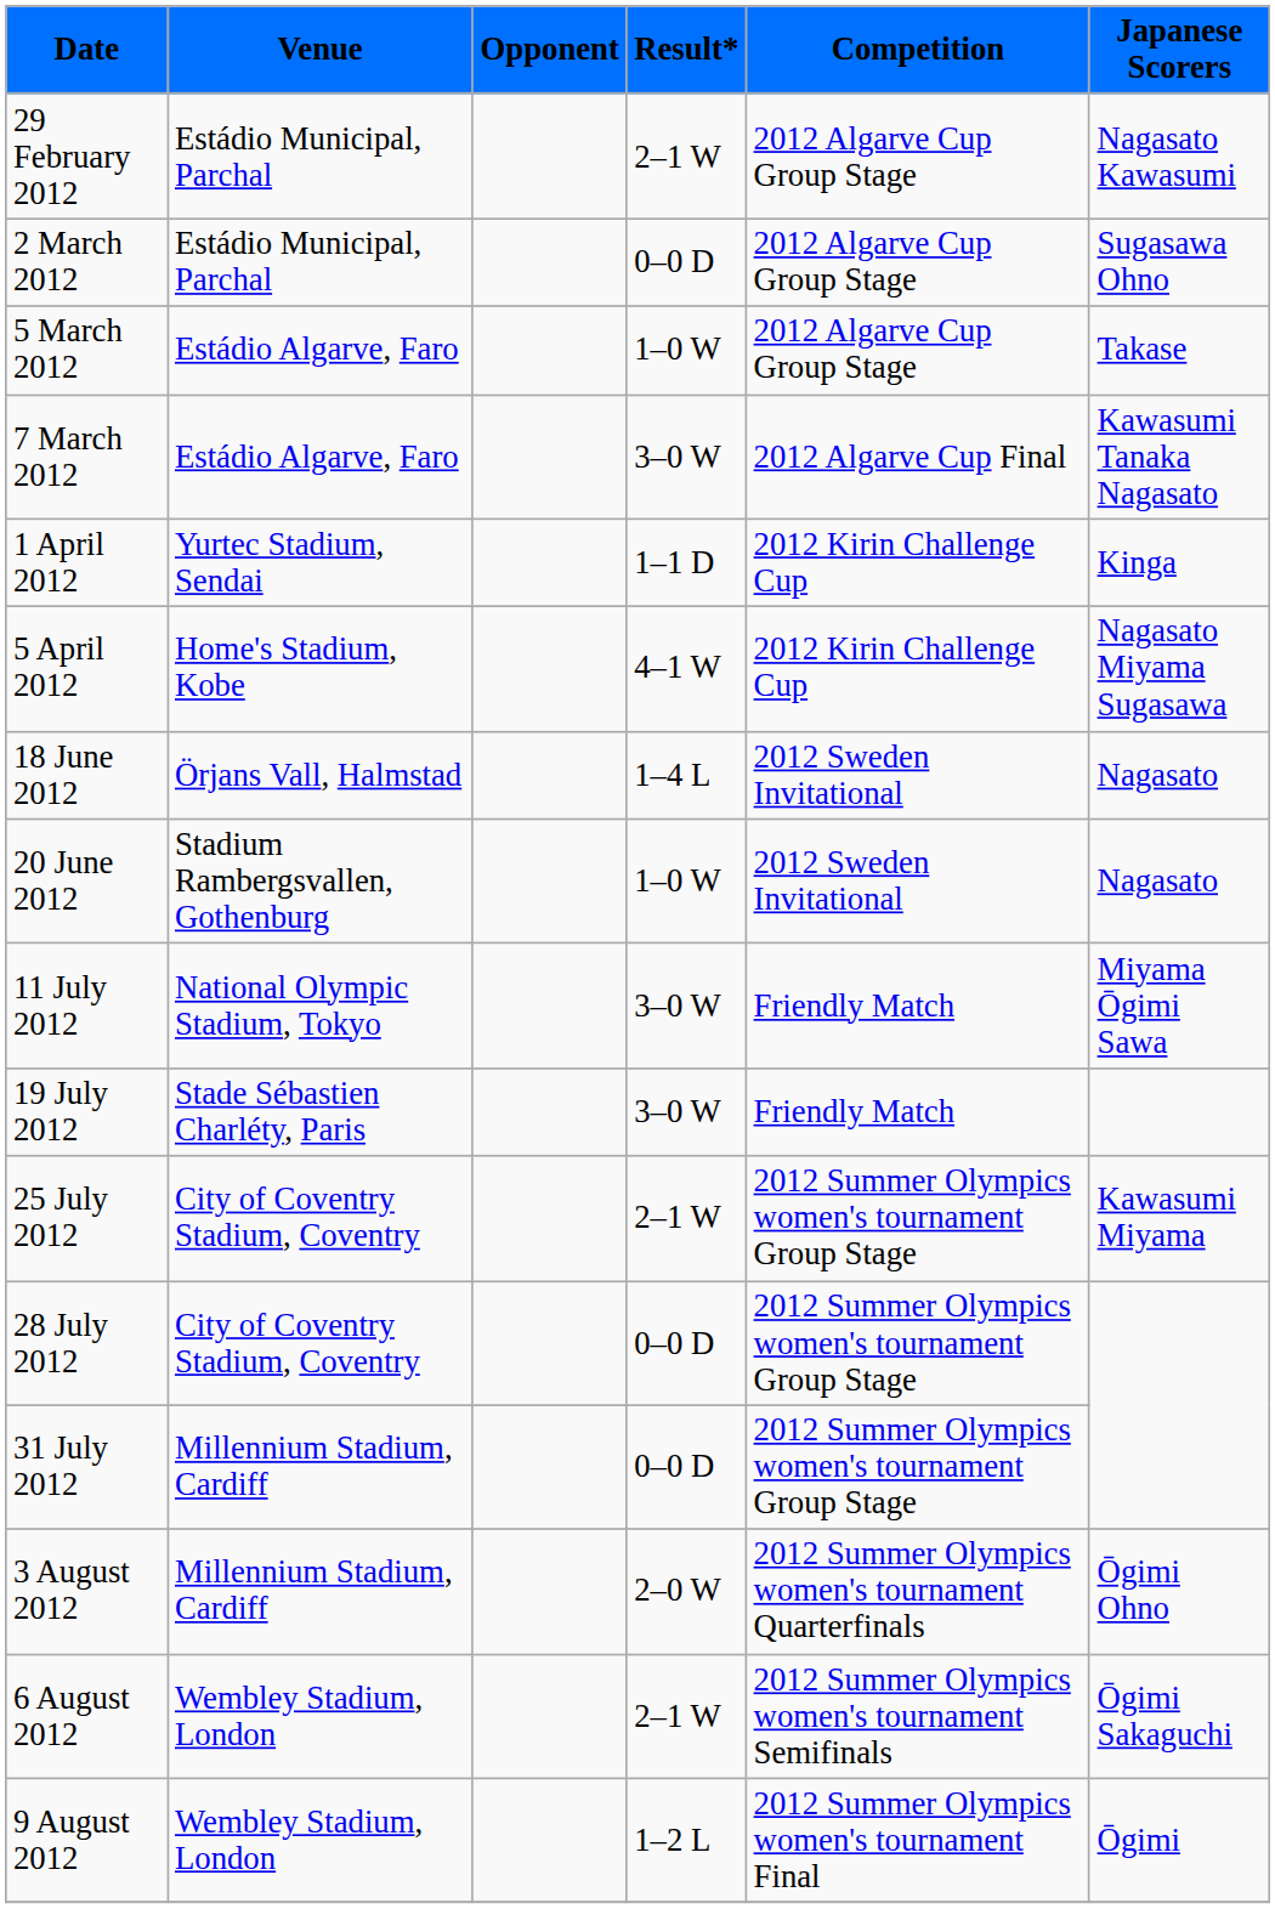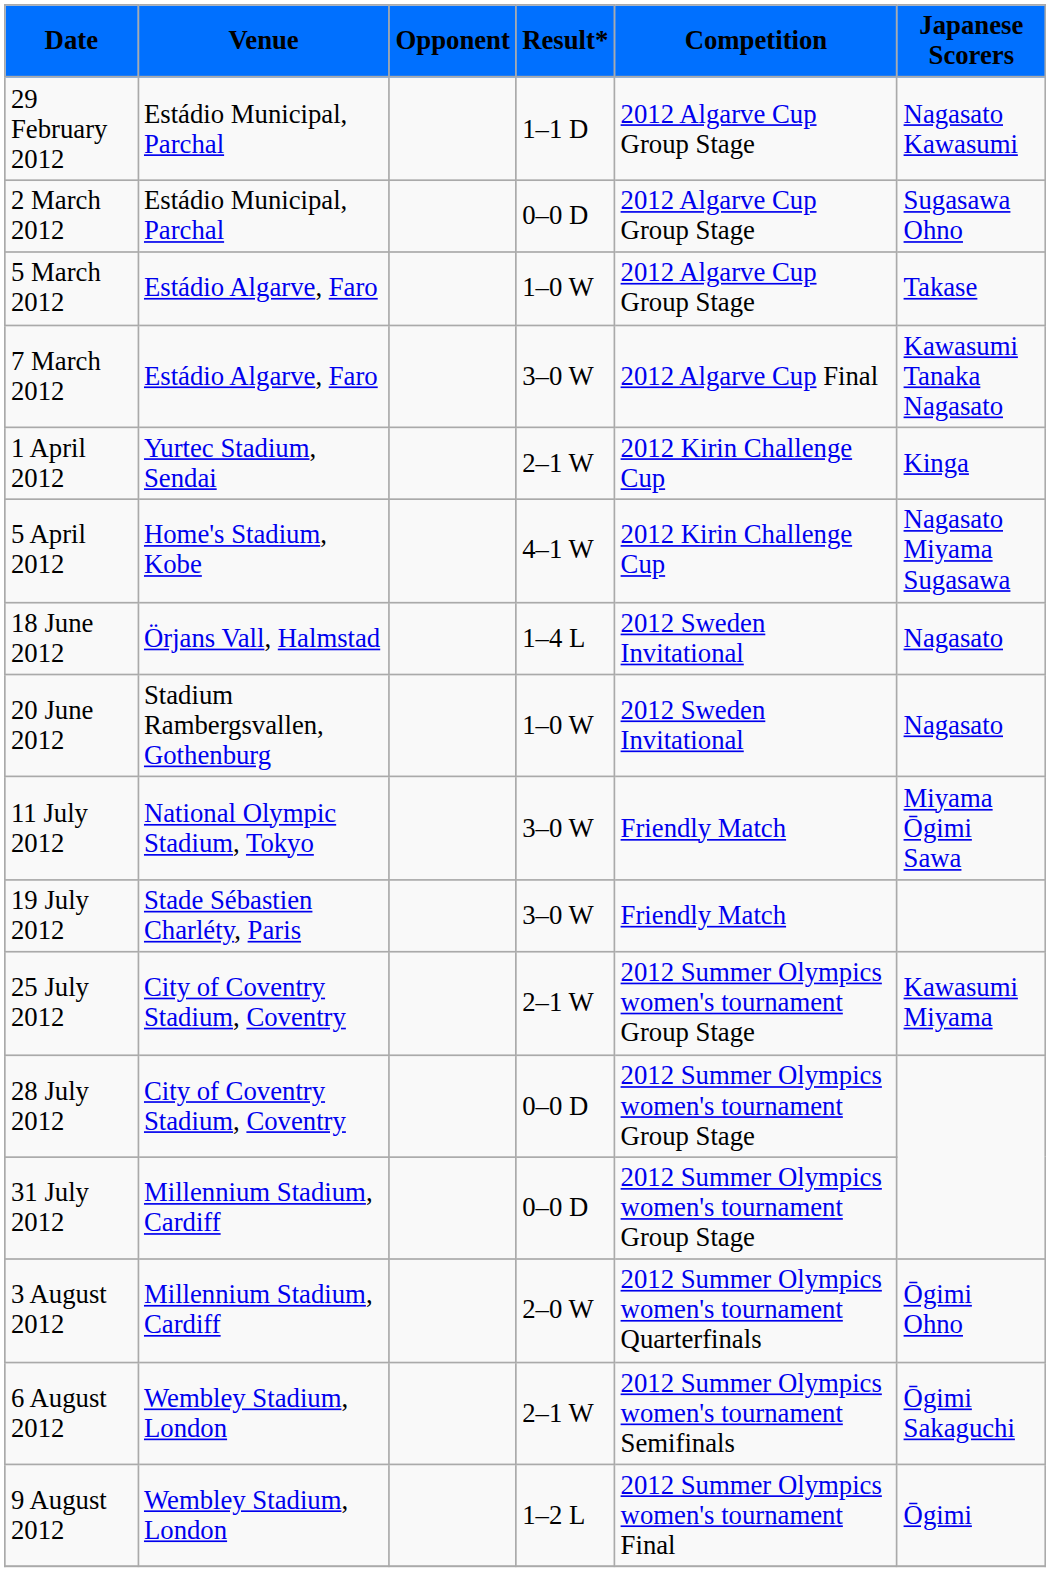 <table class="wikitable" style="width: 100%;">
 <tr>
 <th style="background:#0070FF;"><span>Date</span></th>
 <th style="background:#0070FF;"><span>Venue</span></th>
 <th style="background:#0070FF;"><span>Opponent</span></th>
 <th style="background:#0070FF;"><span>Result*</span></th>
 <th style="background:#0070FF;"><span>Competition</span></th>
 <th style="background:#0070FF;"><span>Japanese Scorers</span></th>
 </tr>
 <tr>
 <td>29 February 2012</td>
 <td>Estádio Municipal, <a href='#'>Parchal</a><br></td>
 <td></td>
-<td>2–1 W</td>
+<td>1–1 D</td>
 <td><a href='#'>2012 Algarve Cup</a> Group Stage</td>
 <td><a href='#'>Nagasato</a> <br><a href='#'>Kawasumi</a> </td>
 </tr>
 <tr>
 <td>2 March 2012</td>
 <td>Estádio Municipal, <a href='#'>Parchal</a><br></td>
 <td></td>
 <td>0–0 D</td>
 <td><a href='#'>2012 Algarve Cup</a> Group Stage</td>
 <td><a href='#'>Sugasawa</a> <br><a href='#'>Ohno</a> </td>
 </tr>
 <tr>
 <td>5 March 2012</td>
 <td><a href='#'>Estádio Algarve</a>, <a href='#'>Faro</a><br></td>
 <td></td>
 <td>1–0 W</td>
 <td><a href='#'>2012 Algarve Cup</a> Group Stage</td>
 <td><a href='#'>Takase</a> </td>
 </tr>
 <tr>
 <td>7 March 2012</td>
 <td><a href='#'>Estádio Algarve</a>, <a href='#'>Faro</a><br></td>
 <td></td>
 <td>3–0 W</td>
 <td><a href='#'>2012 Algarve Cup</a> Final</td>
 <td><a href='#'>Kawasumi</a> <br><a href='#'>Tanaka</a> <br><a href='#'>Nagasato</a> </td>
 </tr>
 <tr>
 <td>1 April 2012</td>
 <td><a href='#'>Yurtec Stadium</a>, <a href='#'>Sendai</a><br></td>
 <td></td>
-<td>1–1 D</td>
+<td>2–1 W</td>
 <td><a href='#'>2012 Kirin Challenge Cup</a></td>
 <td><a href='#'>Kinga</a> </td>
 </tr>
 <tr>
 <td>5 April 2012</td>
 <td><a href='#'>Home's Stadium</a>, <a href='#'>Kobe</a><br></td>
 <td></td>
 <td>4–1 W</td>
 <td><a href='#'>2012 Kirin Challenge Cup</a></td>
 <td><a href='#'>Nagasato</a> <br><a href='#'>Miyama</a><br><a href='#'>Sugasawa</a></td>
 </tr>
 <tr>
 <td>18 June 2012</td>
 <td><a href='#'>Örjans Vall</a>, <a href='#'>Halmstad</a><br></td>
 <td></td>
 <td>1–4 L</td>
 <td><a href='#'>2012 Sweden Invitational</a></td>
 <td><a href='#'>Nagasato</a> </td>
 </tr>
 <tr>
 <td>20 June 2012</td>
 <td>Stadium Rambergsvallen, <a href='#'>Gothenburg</a><br></td>
 <td></td>
 <td>1–0 W</td>
 <td><a href='#'>2012 Sweden Invitational</a></td>
 <td><a href='#'>Nagasato</a> </td>
 </tr>
 <tr>
 <td>11 July 2012</td>
 <td><a href='#'>National Olympic Stadium</a>, <a href='#'>Tokyo</a><br></td>
 <td></td>
 <td>3–0 W</td>
 <td><a href='#'>Friendly Match</a></td>
 <td><a href='#'>Miyama</a> <br><a href='#'>Ōgimi</a> <br><a href='#'>Sawa</a> </td>
 </tr>
 <tr>
 <td>19 July 2012</td>
 <td><a href='#'>Stade Sébastien Charléty</a>, <a href='#'>Paris</a><br></td>
 <td></td>
 <td>3–0 W</td>
 <td><a href='#'>Friendly Match</a></td>
 <td></td>
 </tr>
 <tr>
 <td>25 July 2012</td>
 <td><a href='#'>City of Coventry Stadium</a>, <a href='#'>Coventry</a><br></td>
 <td></td>
 <td>2–1 W</td>
 <td><a href='#'>2012 Summer Olympics women's tournament</a> Group Stage</td>
 <td><a href='#'>Kawasumi</a> <br><a href='#'>Miyama</a> </td>
 </tr>
 <tr>
 <td>28 July 2012</td>
 <td><a href='#'>City of Coventry Stadium</a>, <a href='#'>Coventry</a><br></td>
 <td></td>
 <td>0–0 D</td>
 <td><a href='#'>2012 Summer Olympics women's tournament</a> Group Stage</td>
 </tr>
 <tr>
 <td>31 July 2012</td>
 <td><a href='#'>Millennium Stadium</a>, <a href='#'>Cardiff</a><br></td>
 <td></td>
 <td>0–0 D</td>
 <td><a href='#'>2012 Summer Olympics women's tournament</a> Group Stage</td>
 </tr>
 <tr>
 <td>3 August 2012</td>
 <td><a href='#'>Millennium Stadium</a>, <a href='#'>Cardiff</a><br></td>
 <td></td>
 <td>2–0 W</td>
 <td><a href='#'>2012 Summer Olympics women's tournament</a> Quarterfinals</td>
 <td><a href='#'>Ōgimi</a> <br><a href='#'>Ohno</a> </td>
 </tr>
 <tr>
 <td>6 August 2012</td>
 <td><a href='#'>Wembley Stadium</a>, <a href='#'>London</a><br></td>
 <td></td>
 <td>2–1 W</td>
 <td><a href='#'>2012 Summer Olympics women's tournament</a> Semifinals</td>
 <td><a href='#'>Ōgimi</a> <br><a href='#'>Sakaguchi</a> </td>
 </tr>
 <tr>
 <td>9 August 2012</td>
 <td><a href='#'>Wembley Stadium</a>, <a href='#'>London</a><br></td>
 <td></td>
 <td>1–2 L</td>
 <td><a href='#'>2012 Summer Olympics women's tournament</a> Final</td>
 <td><a href='#'>Ōgimi</a> <br></td>
 </tr>
 <tr>
 </tr>
 </table>
